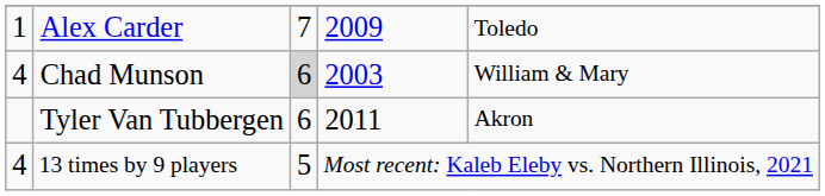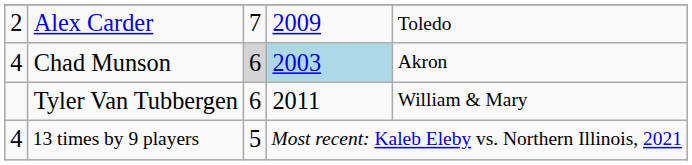 <table class="wikitable">
 <tr>
 </tr>
 <tr>
-<td>1</td>
+<td>2</td>
 <td><a href='#'>Alex Carder</a></td>
 <td>7</td>
 <td><a href='#'>2009</a></td>
 <td style="font-size:80%;">Toledo</td>
 </tr>
 <tr>
 <td>4</td>
 <td>Chad Munson</td>
 <td style="background: lightgrey;">6</td>
-<td><a href='#'>2003</a></td>
-<td style="font-size:80%;">William & Mary</td>
+<td style="background: lightblue;"><a href='#'>2003</a></td>
+<td style="font-size:80%;">Akron</td>
 </tr>
 <tr>
 <td></td>
 <td>Tyler Van Tubbergen</td>
 <td>6</td>
 <td>2011</td>
-<td style="font-size:80%;">Akron</td>
+<td style="font-size:80%;">William & Mary</td>
 </tr>
 <tr>
 <td>4</td>
 <td style="font-size:80%;">13 times by 9 players</td>
 <td>5</td>
 <td colspan=2 style="font-size:80%;"><em>Most recent:</em> <a href='#'>Kaleb Eleby</a> vs. Northern Illinois, <a href='#'>2021</a></td>
 </tr>
 </table>
